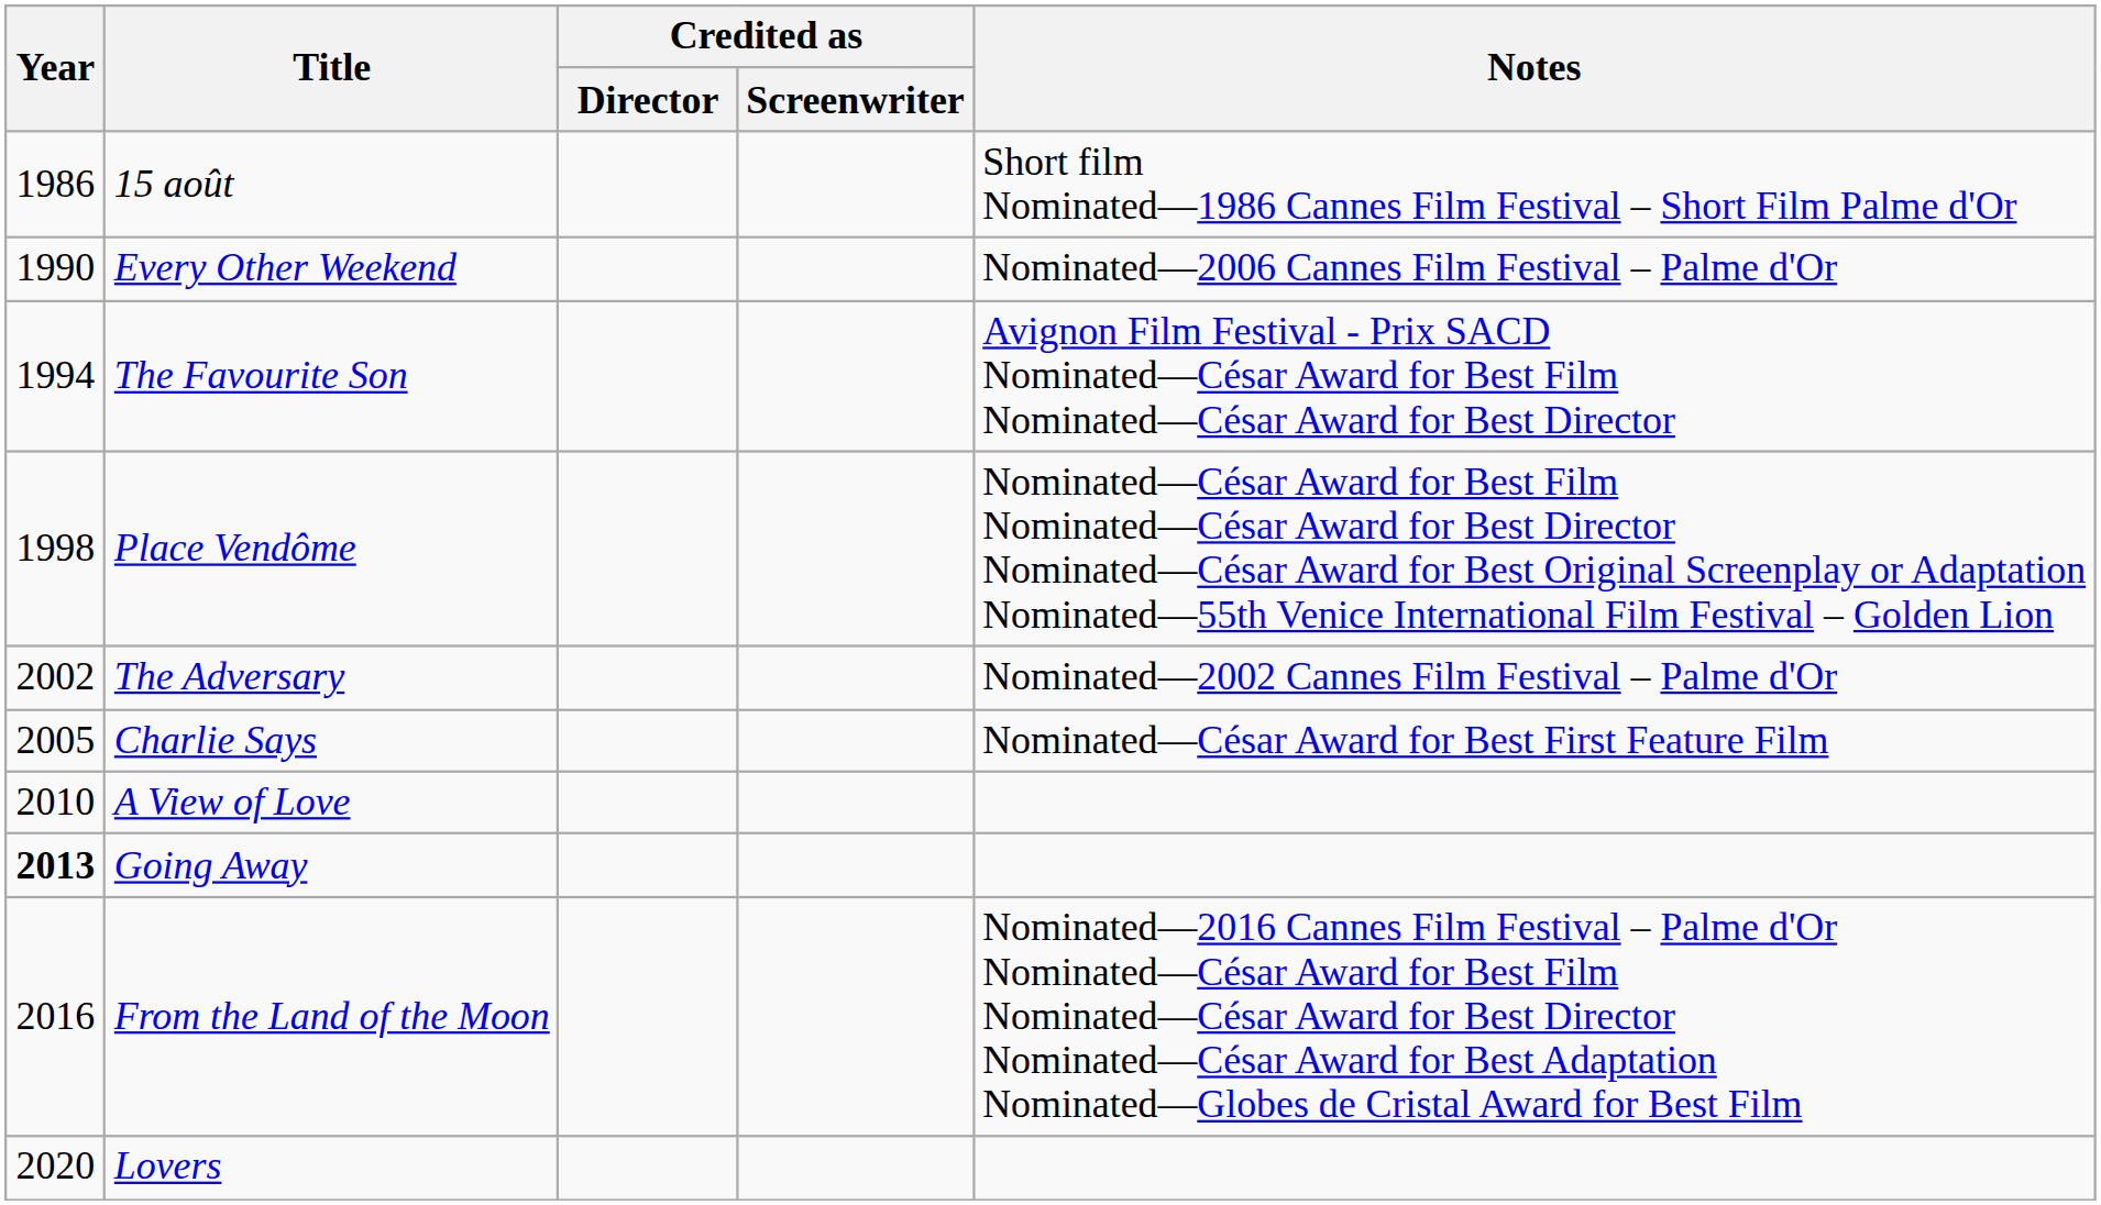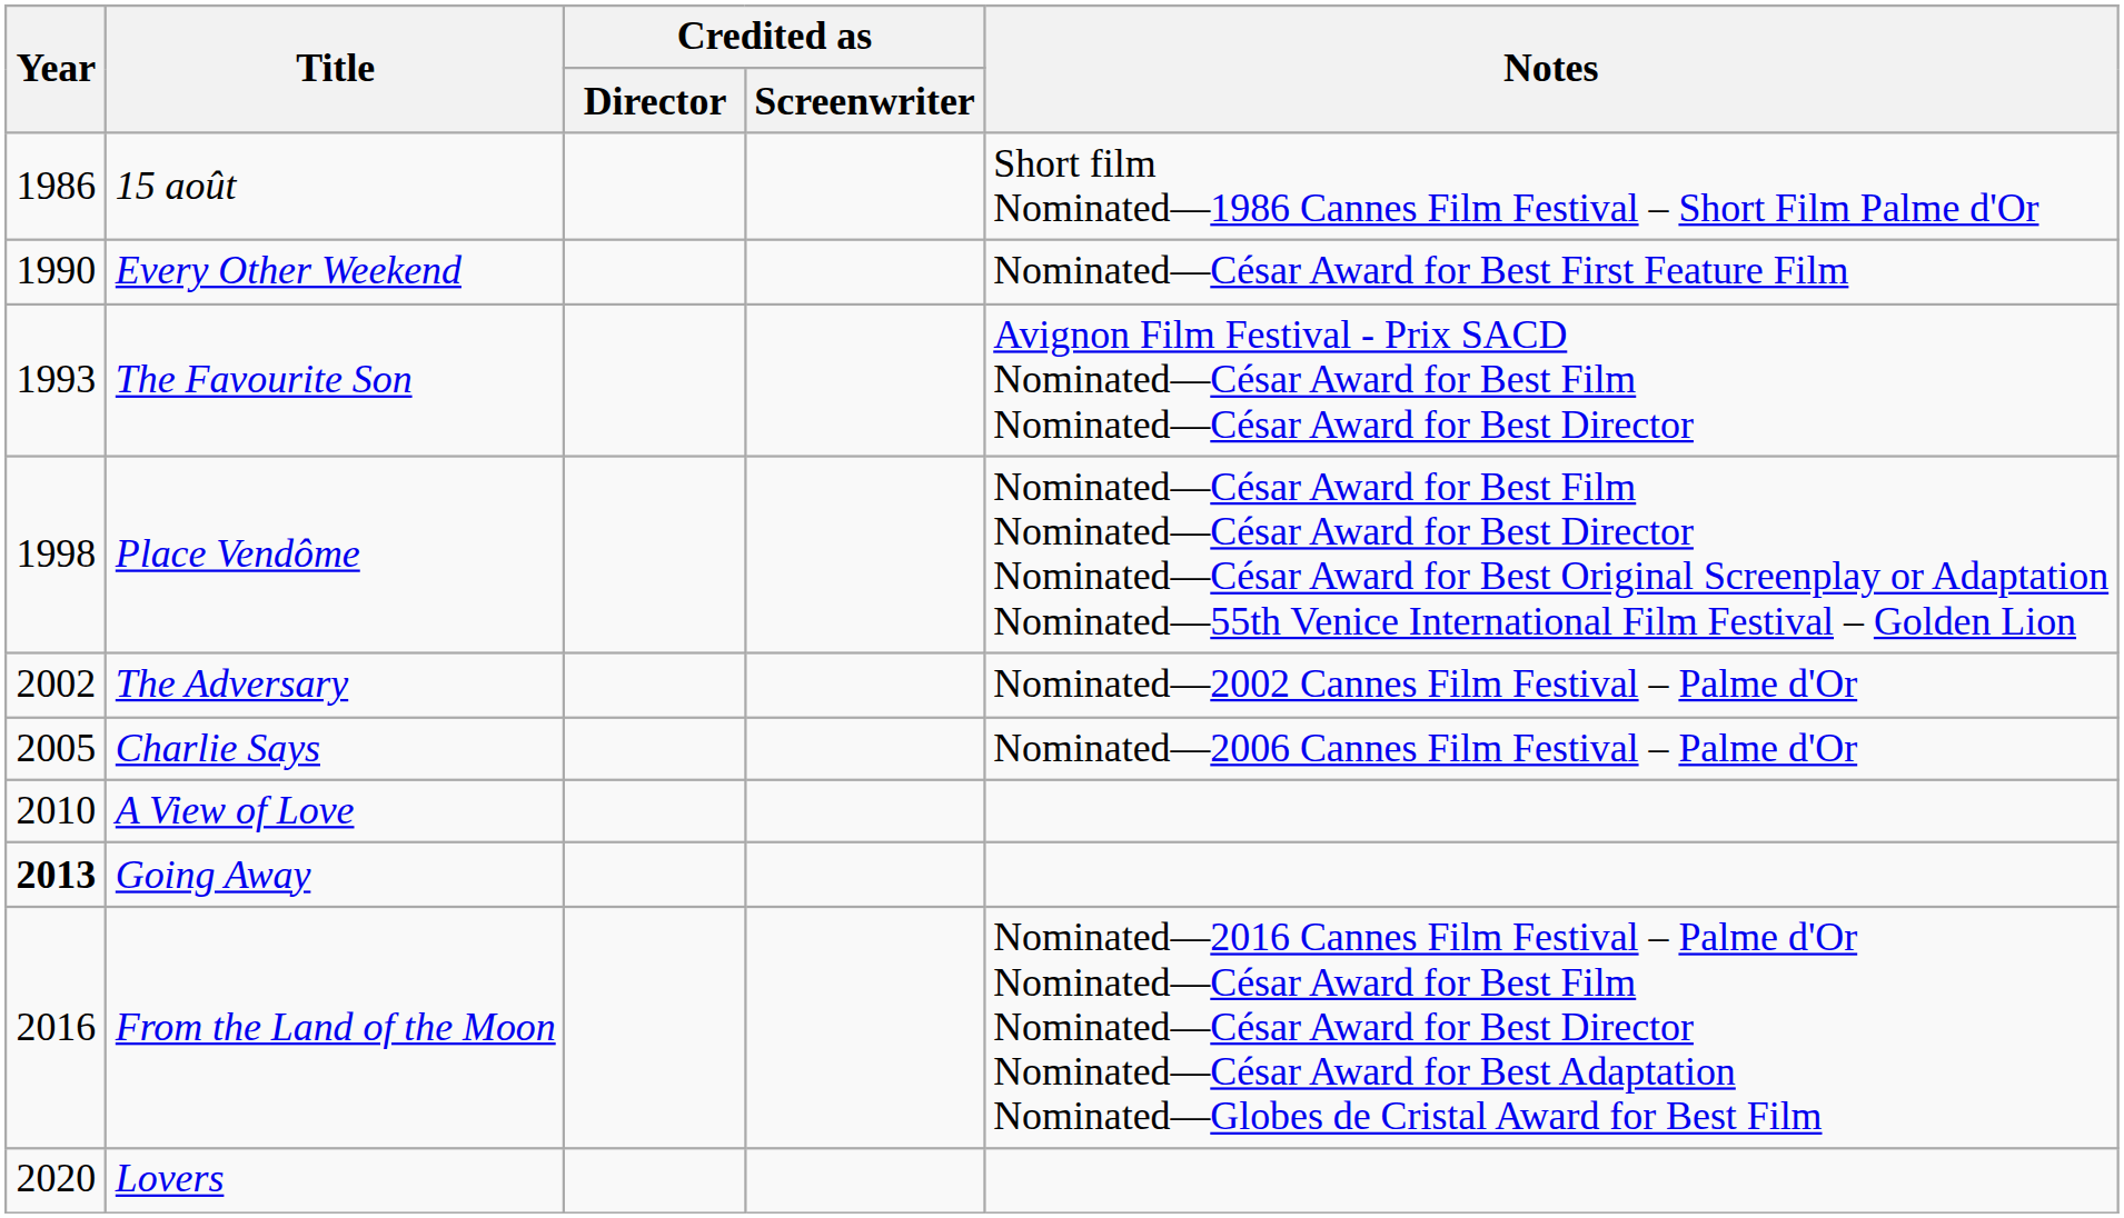 <table class="wikitable sortable">
 <tr>
 <th rowspan=2 width="33">Year</th>
 <th rowspan=2>Title</th>
 <th colspan=2>Credited as</th>
 <th rowspan=2>Notes</th>
 </tr>
 <tr>
 <th width=65>Director</th>
 <th width=65>Screenwriter</th>
 </tr>
 <tr>
 <td align="center">1986</td>
 <td align="left"><em>15 août</em></td>
 <td></td>
 <td></td>
 <td>Short film<br>Nominated—<a href='#'>1986 Cannes Film Festival</a> – <a href='#'>Short Film Palme d'Or</a></td>
 </tr>
 <tr>
 <td align="center">1990</td>
 <td align="left"><em><a href='#'>Every Other Weekend</a></em></td>
 <td></td>
 <td></td>
-<td>Nominated—<a href='#'>2006 Cannes Film Festival</a> – <a href='#'>Palme d'Or</a></td>
+<td>Nominated—<a href='#'>César Award for Best First Feature Film</a></td>
 </tr>
 <tr>
-<td align="center">1994</td>
+<td align="center">1993</td>
 <td align="left"><em><a href='#'>The Favourite Son</a></em></td>
 <td></td>
 <td></td>
 <td><a href='#'>Avignon Film Festival - Prix SACD</a><br>Nominated—<a href='#'>César Award for Best Film</a><br>Nominated—<a href='#'>César Award for Best Director</a></td>
 </tr>
 <tr>
 <td align="center">1998</td>
 <td align="left"><em><a href='#'>Place Vendôme</a></em></td>
 <td></td>
 <td></td>
 <td>Nominated—<a href='#'>César Award for Best Film</a><br>Nominated—<a href='#'>César Award for Best Director</a><br>Nominated—<a href='#'>César Award for Best Original Screenplay or Adaptation</a><br>Nominated—<a href='#'>55th Venice International Film Festival</a> – <a href='#'>Golden Lion</a></td>
 </tr>
 <tr>
 <td align="center">2002</td>
 <td align="left"><em><a href='#'>The Adversary</a></em></td>
 <td></td>
 <td></td>
 <td>Nominated—<a href='#'>2002 Cannes Film Festival</a> – <a href='#'>Palme d'Or</a></td>
 </tr>
 <tr>
 <td align="center">2005</td>
 <td align="left"><em><a href='#'>Charlie Says</a></em></td>
 <td></td>
 <td></td>
-<td>Nominated—<a href='#'>César Award for Best First Feature Film</a></td>
+<td>Nominated—<a href='#'>2006 Cannes Film Festival</a> – <a href='#'>Palme d'Or</a></td>
 </tr>
 <tr>
 <td align="center">2010</td>
 <td align="left"><em><a href='#'>A View of Love</a></em></td>
 <td></td>
 <td></td>
 <td></td>
 </tr>
 <tr>
 <td align="center"><strong>2013</strong></td>
 <td align="left"><em><a href='#'>Going Away</a></em></td>
 <td></td>
 <td></td>
 <td></td>
 </tr>
 <tr>
 <td align="center">2016</td>
 <td align="left"><em><a href='#'>From the Land of the Moon</a></em></td>
 <td></td>
 <td></td>
 <td>Nominated—<a href='#'>2016 Cannes Film Festival</a> – <a href='#'>Palme d'Or</a><br>Nominated—<a href='#'>César Award for Best Film</a><br>Nominated—<a href='#'>César Award for Best Director</a><br>Nominated—<a href='#'>César Award for Best Adaptation</a><br>Nominated—<a href='#'>Globes de Cristal Award for Best Film</a></td>
 </tr>
 <tr>
 <td align="center">2020</td>
 <td align="left"><em><a href='#'>Lovers</a></em></td>
 <td></td>
 <td></td>
 <td></td>
 </tr>
 </table>
